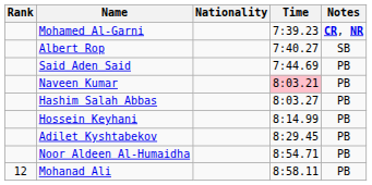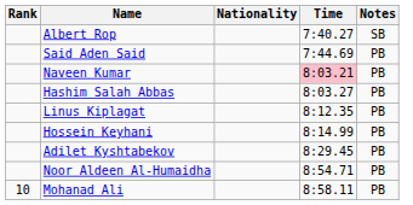 <table class="wikitable sortable" style="text-align:center;font-size:95%">
 <tr>
 <th>Rank</th>
 <th>Name</th>
 <th>Nationality</th>
 <th>Time</th>
 <th>Notes</th>
-</tr>
-<tr>
-<td></td>
-<td align=left><a href='#'>Mohamed Al-Garni</a></td>
-<td align=left></td>
-<td>7:39.23</td>
-<td><strong><a href='#'>CR</a></strong>, <strong><a href='#'>NR</a></strong></td>
 </tr>
 <tr>
 <td></td>
 <td align=left><a href='#'>Albert Rop</a></td>
 <td align=left></td>
 <td>7:40.27</td>
 <td>SB</td>
 </tr>
 <tr>
 <td></td>
 <td align=left><a href='#'>Said Aden Said</a></td>
 <td align=left></td>
 <td>7:44.69</td>
 <td>PB</td>
 </tr>
 <tr>
 <td></td>
 <td align=left><a href='#'>Naveen Kumar</a></td>
 <td align=left></td>
 <td style="background: pink;">8:03.21</td>
 <td>PB</td>
 </tr>
 <tr>
 <td></td>
 <td align=left><a href='#'>Hashim Salah Abbas</a></td>
 <td align=left></td>
 <td>8:03.27</td>
 <td>PB</td>
 </tr>
 <tr>
 <td></td>
+<td align=left><a href='#'>Linus Kiplagat</a></td>
+<td align=left></td>
+<td>8:12.35</td>
+<td>PB</td>
+</tr>
+<tr>
+<td></td>
 <td align=left><a href='#'>Hossein Keyhani</a></td>
 <td align=left></td>
 <td>8:14.99</td>
 <td>PB</td>
 </tr>
 <tr>
 <td></td>
 <td align=left><a href='#'>Adilet Kyshtabekov</a></td>
 <td align=left></td>
 <td>8:29.45</td>
 <td>PB</td>
 </tr>
 <tr>
 <td></td>
 <td align=left><a href='#'>Noor Aldeen Al-Humaidha</a></td>
 <td align=left></td>
 <td>8:54.71</td>
 <td>PB</td>
 </tr>
 <tr>
-<td>12</td>
+<td>10</td>
 <td align=left><a href='#'>Mohanad Ali</a></td>
 <td align=left></td>
 <td>8:58.11</td>
 <td>PB</td>
 </tr>
 </table>
